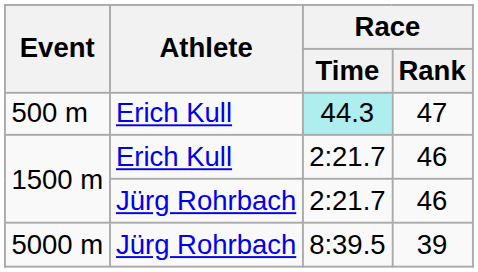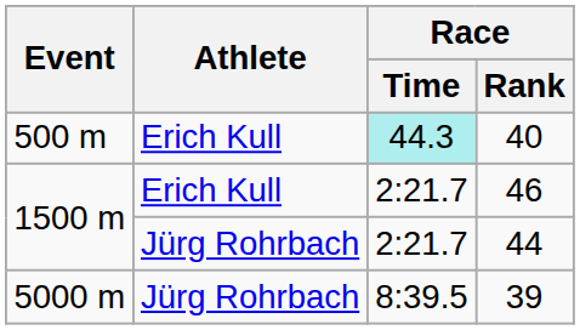 <table class="wikitable" border="1" style="font-size:90%">
 <tr>
 <th rowspan=2>Event</th>
 <th rowspan=2>Athlete</th>
 <th colspan=2>Race</th>
 </tr>
 <tr>
 <th>Time</th>
 <th>Rank</th>
 </tr>
 <tr>
 <td>500 m</td>
 <td><a href='#'>Erich Kull</a></td>
 <td align=center style="background: paleturquoise;">44.3</td>
-<td align=center>47</td>
+<td align=center>40</td>
 </tr>
 <tr>
 <td rowspan=2>1500 m</td>
 <td><a href='#'>Erich Kull</a></td>
 <td align=center>2:21.7</td>
 <td align=center>46</td>
 </tr>
 <tr>
 <td><a href='#'>Jürg Rohrbach</a></td>
 <td align=center>2:21.7</td>
-<td align=center>46</td>
+<td align=center>44</td>
 </tr>
 <tr>
 <td>5000 m</td>
 <td><a href='#'>Jürg Rohrbach</a></td>
 <td align=center>8:39.5</td>
 <td align=center>39</td>
 </tr>
 </table>
